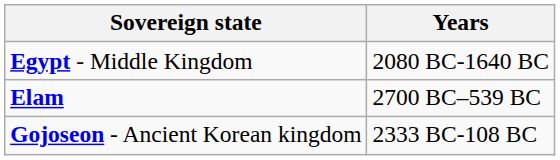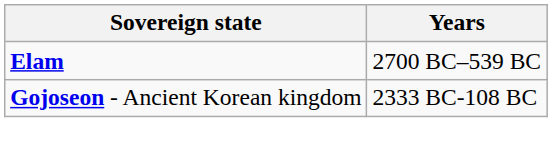 <table class=wikitable border="1">
 <tr>
 <th>Sovereign state</th>
 <th>Years</th>
-</tr>
-<tr>
-<td><strong><a href='#'>Egypt</a></strong> - Middle Kingdom</td>
-<td>2080 BC-1640 BC</td>
 </tr>
 <tr>
 <td><strong><a href='#'>Elam</a></strong></td>
 <td>2700 BC–539 BC</td>
 </tr>
 <tr>
 <td><strong><a href='#'>Gojoseon</a></strong> - Ancient Korean kingdom</td>
 <td>2333 BC-108 BC</td>
 </tr>
 </table>
